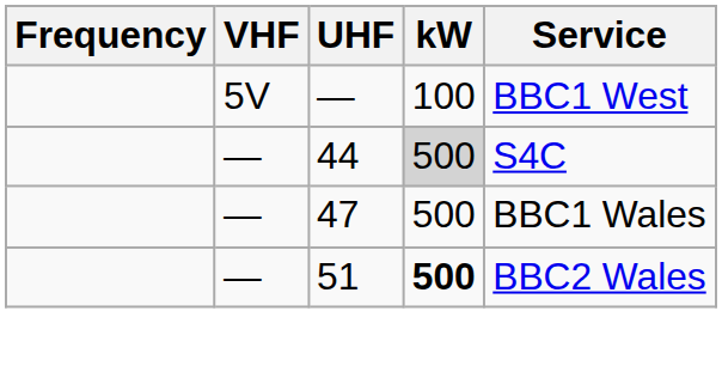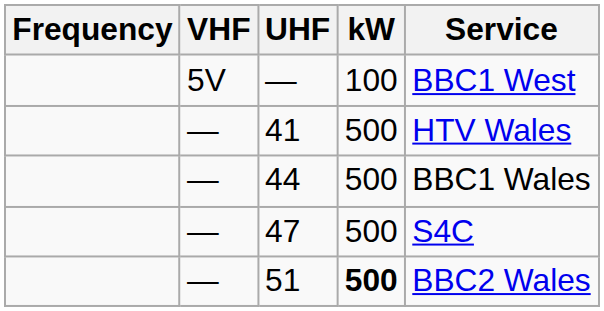 <table class="wikitable sortable">
 <tr>
 <th>Frequency</th>
 <th>VHF</th>
 <th>UHF</th>
 <th>kW</th>
 <th>Service</th>
 </tr>
 <tr>
 <td></td>
 <td>5V</td>
 <td>—</td>
 <td>100</td>
 <td><a href='#'>BBC1 West</a></td>
 </tr>
 <tr>
 <td></td>
 <td>—</td>
+<td>41</td>
+<td>500</td>
+<td><a href='#'>HTV Wales</a></td>
+</tr>
+<tr>
+<td></td>
+<td>—</td>
 <td>44</td>
-<td style="background: lightgrey;">500</td>
-<td><a href='#'>S4C</a></td>
+<td>500</td>
+<td>BBC1 Wales</td>
 </tr>
 <tr>
 <td></td>
 <td>—</td>
 <td>47</td>
 <td>500</td>
-<td>BBC1 Wales</td>
+<td><a href='#'>S4C</a></td>
 </tr>
 <tr>
 <td></td>
 <td>—</td>
 <td>51</td>
 <td><strong>500</strong></td>
 <td><a href='#'>BBC2 Wales</a></td>
 </tr>
 </table>
